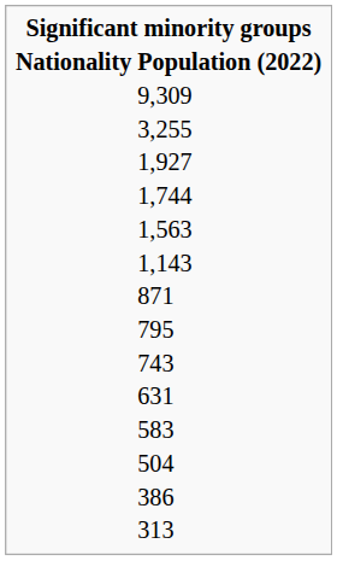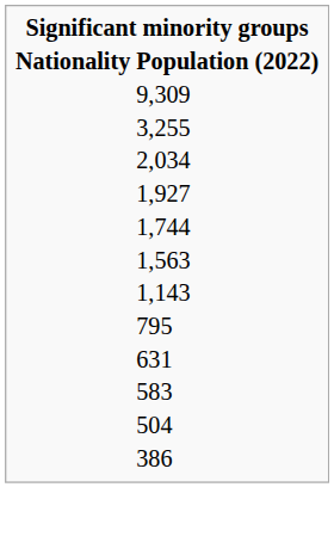 <table class="infobox" style="float:center;">
 <tr>
 <td style="text-align:center;" colspan="2"><strong>Significant minority groups</strong></td>
 </tr>
 <tr>
 <th>Nationality</th>
 <th>Population (2022)</th>
 </tr>
 <tr>
 <td></td>
 <td>9,309</td>
 </tr>
 <tr>
 <td></td>
 <td>3,255</td>
+</tr>
+<tr>
+<td></td>
+<td>2,034</td>
 </tr>
 <tr>
 <td></td>
 <td>1,927</td>
 </tr>
 <tr>
 <td></td>
 <td>1,744</td>
 </tr>
 <tr>
 <td></td>
 <td>1,563</td>
 </tr>
 <tr>
 <td></td>
 <td>1,143</td>
 </tr>
 <tr>
 <td></td>
-<td>871</td>
-</tr>
-<tr>
-<td></td>
 <td>795</td>
-</tr>
-<tr>
-<td></td>
-<td>743</td>
 </tr>
 <tr>
 <td></td>
 <td>631</td>
 </tr>
 <tr>
 <td></td>
 <td>583</td>
 </tr>
 <tr>
 <td></td>
 <td>504</td>
 </tr>
 <tr>
 <td></td>
 <td>386</td>
 </tr>
-<tr>
-<td></td>
-<td>313</td>
-</tr>
 </table>
